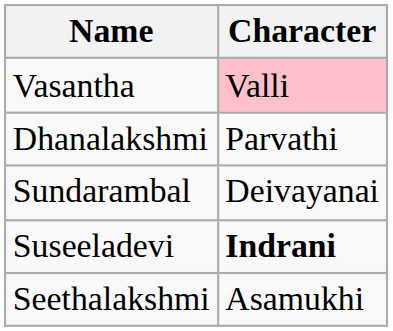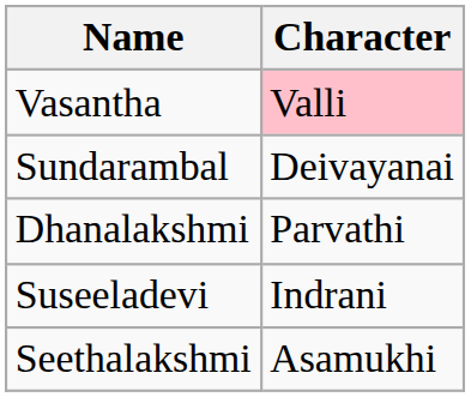 <table class="wikitable">
 <tr>
 <th>Name</th>
 <th>Character</th>
 </tr>
 <tr>
 <td>Vasantha</td>
 <td style="background: pink;">Valli</td>
 </tr>
 <tr>
+<td>Sundarambal</td>
+<td>Deivayanai</td>
+</tr>
+<tr>
 <td>Dhanalakshmi</td>
 <td>Parvathi</td>
 </tr>
 <tr>
-<td>Sundarambal</td>
-<td>Deivayanai</td>
-</tr>
-<tr>
 <td>Suseeladevi</td>
-<td><strong>Indrani</strong></td>
+<td>Indrani</td>
 </tr>
 <tr>
 <td>Seethalakshmi</td>
 <td>Asamukhi</td>
 </tr>
 </table>
